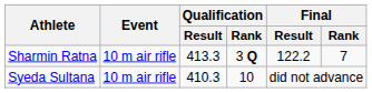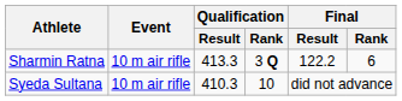 <table class="wikitable" style="font-size:90%">
 <tr>
 <th rowspan="2">Athlete</th>
 <th rowspan="2">Event</th>
 <th colspan="2">Qualification</th>
 <th colspan="2">Final</th>
 </tr>
 <tr style="font-size:95%">
 <th>Result</th>
 <th>Rank</th>
 <th>Result</th>
 <th>Rank</th>
 </tr>
 <tr align=center>
 <td align=left><a href='#'>Sharmin Ratna</a></td>
 <td align=left><a href='#'>10 m air rifle</a></td>
 <td>413.3</td>
 <td>3 <strong>Q</strong></td>
 <td>122.2</td>
-<td>7</td>
+<td>6</td>
 </tr>
 <tr align=center>
 <td align=left><a href='#'>Syeda Sultana</a></td>
 <td align=left><a href='#'>10 m air rifle</a></td>
 <td>410.3</td>
 <td>10</td>
 <td colspan=2>did not advance</td>
 </tr>
 </table>
